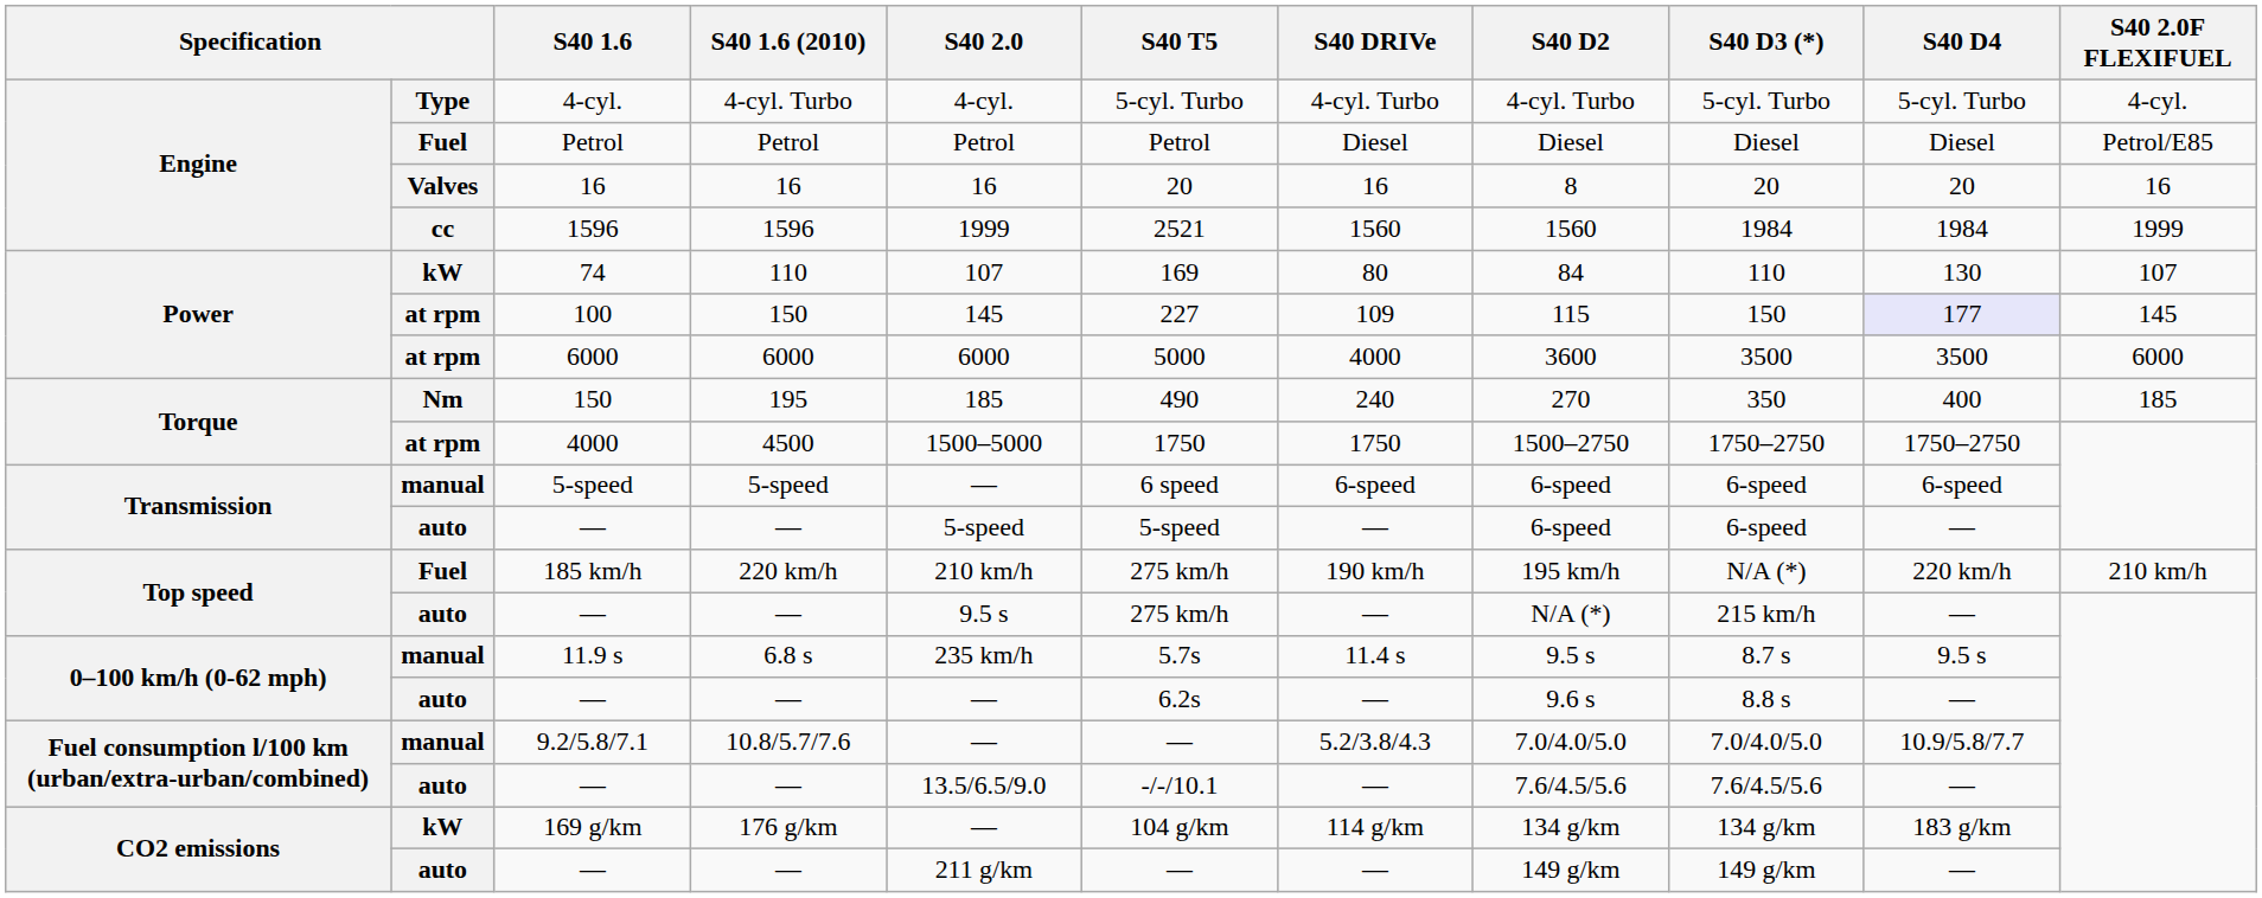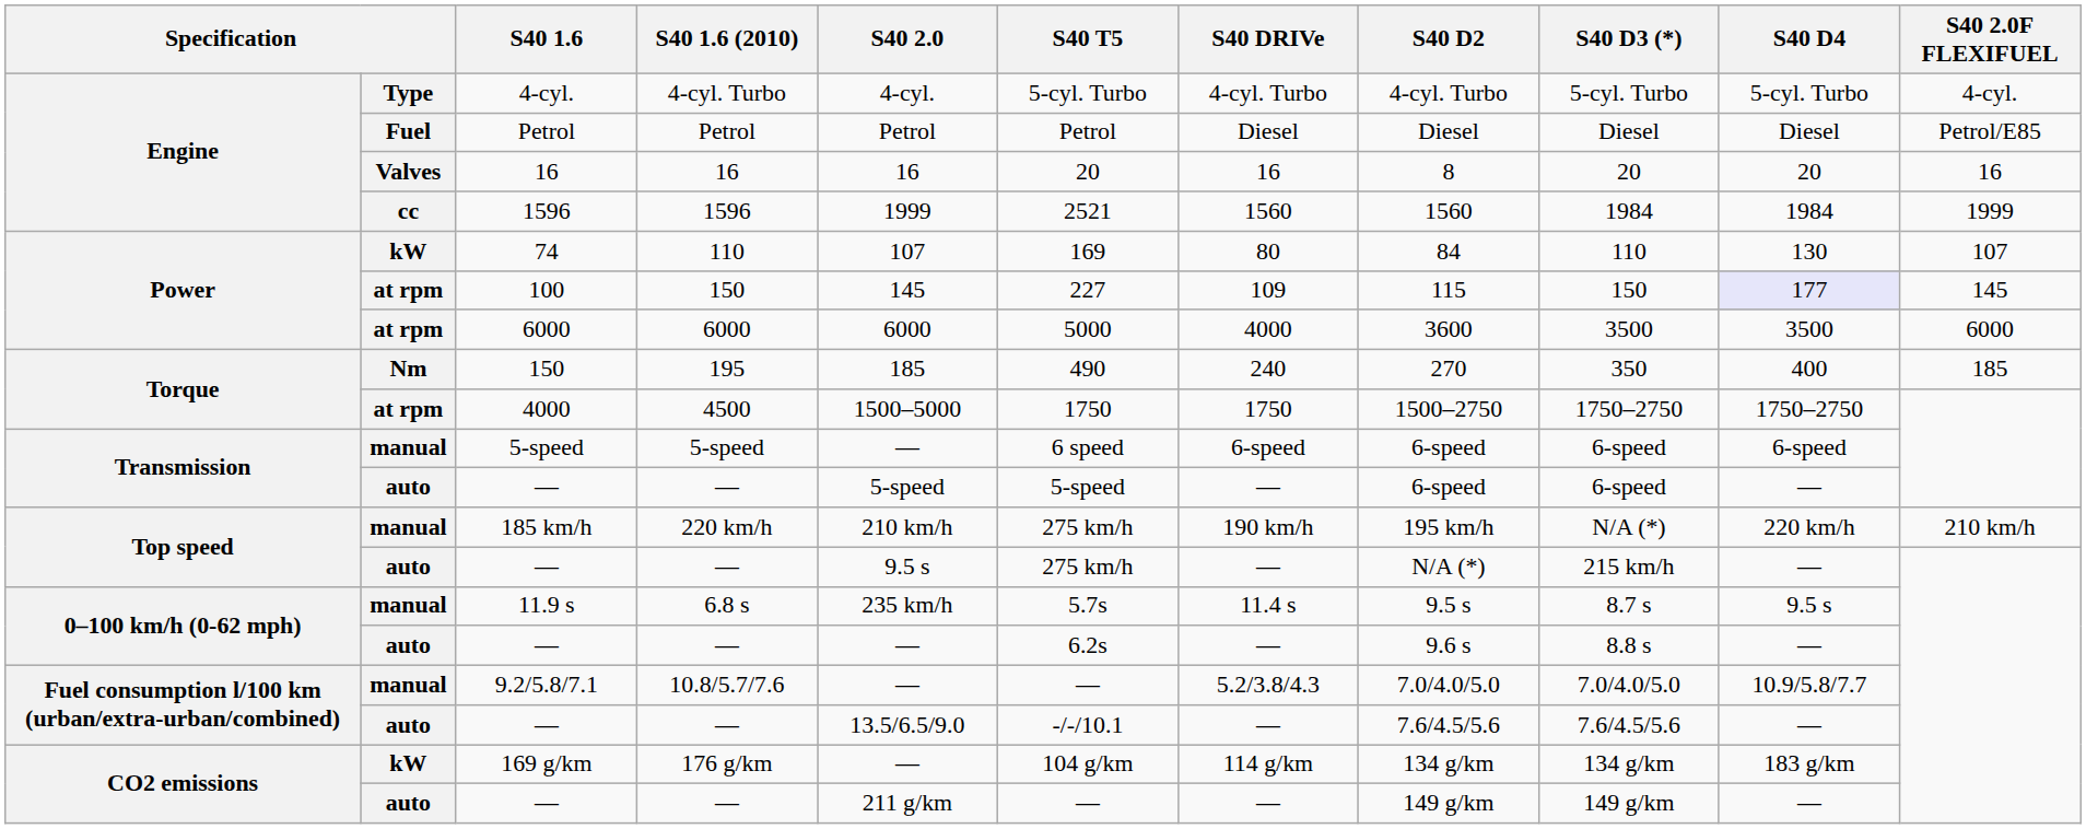 <table class="wikitable" style="text-align:center; font-size:90%;">
 <tr>
 <th style="width:20%;" colspan="2">Specification</th>
 <th width=8%>S40 1.6</th>
 <th width=8%>S40 1.6 (2010)</th>
 <th width=8%>S40 2.0</th>
 <th width=8%>S40 T5</th>
 <th width=8%>S40 DRIVe</th>
 <th width=8%>S40 D2</th>
 <th width=8%>S40 D3 (*)</th>
 <th width=8%>S40 D4</th>
 <th width=8%>S40 2.0F FLEXIFUEL</th>
 </tr>
 <tr>
 <th rowspan=4>Engine</th>
 <th>Type</th>
 <td>4-cyl.</td>
 <td>4-cyl. Turbo</td>
 <td>4-cyl.</td>
 <td>5-cyl. Turbo</td>
 <td>4-cyl. Turbo</td>
 <td>4-cyl. Turbo</td>
 <td>5-cyl. Turbo</td>
 <td>5-cyl. Turbo</td>
 <td>4-cyl.</td>
 </tr>
 <tr>
 <th>Fuel</th>
 <td>Petrol</td>
 <td>Petrol</td>
 <td>Petrol</td>
 <td>Petrol</td>
 <td>Diesel</td>
 <td>Diesel</td>
 <td>Diesel</td>
 <td>Diesel</td>
 <td>Petrol/E85</td>
 </tr>
 <tr>
 <th>Valves</th>
 <td>16</td>
 <td>16</td>
 <td>16</td>
 <td>20</td>
 <td>16</td>
 <td>8</td>
 <td>20</td>
 <td>20</td>
 <td>16</td>
 </tr>
 <tr>
 <th>cc</th>
 <td>1596</td>
 <td>1596</td>
 <td>1999</td>
 <td>2521</td>
 <td>1560</td>
 <td>1560</td>
 <td>1984</td>
 <td>1984</td>
 <td>1999</td>
 </tr>
 <tr>
 <th rowspan=3>Power</th>
 <th>kW</th>
 <td>74</td>
 <td>110</td>
 <td>107</td>
 <td>169</td>
 <td>80</td>
 <td>84</td>
 <td>110</td>
 <td>130</td>
 <td>107</td>
 </tr>
 <tr>
 <th>at rpm</th>
 <td>100</td>
 <td>150</td>
 <td>145</td>
 <td>227</td>
 <td>109</td>
 <td>115</td>
 <td>150</td>
 <td style="background: lavender;">177</td>
 <td>145</td>
 </tr>
 <tr>
 <th>at rpm</th>
 <td>6000</td>
 <td>6000</td>
 <td>6000</td>
 <td>5000</td>
 <td>4000</td>
 <td>3600</td>
 <td>3500</td>
 <td>3500</td>
 <td>6000</td>
 </tr>
 <tr>
 <th rowspan=2>Torque</th>
 <th>Nm</th>
 <td>150</td>
 <td>195</td>
 <td>185</td>
 <td>490</td>
 <td>240</td>
 <td>270</td>
 <td>350</td>
 <td>400</td>
 <td>185</td>
 </tr>
 <tr>
 <th>at rpm</th>
 <td>4000</td>
 <td 4500>4500</td>
 <td>1500–5000</td>
 <td>1750</td>
 <td>1750</td>
 <td>1500–2750</td>
 <td>1750–2750</td>
 <td>1750–2750</td>
 </tr>
 <tr>
 <th rowspan=2>Transmission</th>
 <th>manual</th>
 <td 5-speed>5-speed</td>
 <td>5-speed</td>
 <td>—</td>
 <td>6 speed</td>
 <td>6-speed</td>
 <td>6-speed</td>
 <td>6-speed</td>
 <td>6-speed</td>
 </tr>
 <tr>
 <th>auto</th>
 <td>—</td>
 <td>—</td>
 <td>5-speed</td>
 <td>5-speed</td>
 <td>—</td>
 <td>6-speed</td>
 <td>6-speed</td>
 <td>—</td>
 </tr>
 <tr>
 <th rowspan=2>Top speed</th>
-<th>Fuel</th>
+<th>manual</th>
 <td>185 km/h</td>
 <td>220 km/h</td>
 <td>210 km/h</td>
 <td>275 km/h</td>
 <td>190 km/h</td>
 <td>195 km/h</td>
 <td>N/A (*)</td>
 <td>220 km/h</td>
 <td>210 km/h</td>
 </tr>
 <tr>
 <th>auto</th>
 <td>—</td>
 <td>—</td>
 <td>9.5 s</td>
 <td>275 km/h</td>
 <td>—</td>
 <td>N/A (*)</td>
 <td>215 km/h</td>
 <td>—</td>
 </tr>
 <tr>
 <th rowspan=2>0–100 km/h (0-62 mph)</th>
 <th>manual</th>
 <td 11.9 s>11.9 s</td>
 <td>6.8 s</td>
 <td>235 km/h</td>
 <td>5.7s</td>
 <td>11.4 s</td>
 <td>9.5 s</td>
 <td>8.7 s</td>
 <td>9.5 s</td>
 </tr>
 <tr>
 <th>auto</th>
 <td>—</td>
 <td>—</td>
 <td>—</td>
 <td>6.2s</td>
 <td>—</td>
 <td>9.6 s</td>
 <td>8.8 s</td>
 <td>—</td>
 </tr>
 <tr>
 <th rowspan=2>Fuel consumption l/100 km<br>(urban/extra-urban/combined)</th>
 <th>manual</th>
 <td>9.2/5.8/7.1</td>
 <td>10.8/5.7/7.6</td>
 <td>—</td>
 <td>—</td>
 <td>5.2/3.8/4.3</td>
 <td>7.0/4.0/5.0</td>
 <td>7.0/4.0/5.0</td>
 <td>10.9/5.8/7.7</td>
 </tr>
 <tr>
 <th>auto</th>
 <td>—</td>
 <td>—</td>
 <td>13.5/6.5/9.0</td>
 <td>-/-/10.1</td>
 <td>—</td>
 <td>7.6/4.5/5.6</td>
 <td>7.6/4.5/5.6</td>
 <td>—</td>
 </tr>
 <tr>
 <th rowspan=2>CO2 emissions</th>
 <th>kW</th>
 <td>169 g/km</td>
 <td>176 g/km</td>
 <td>—</td>
 <td>104 g/km</td>
 <td>114 g/km</td>
 <td>134 g/km</td>
 <td>134 g/km</td>
 <td>183 g/km</td>
 </tr>
 <tr>
 <th>auto</th>
 <td>—</td>
 <td>—</td>
 <td>211 g/km</td>
 <td>—</td>
 <td>—</td>
 <td>149 g/km</td>
 <td>149 g/km</td>
 <td>—</td>
 </tr>
 </table>
